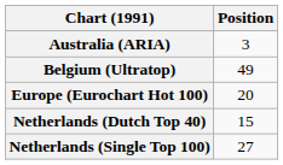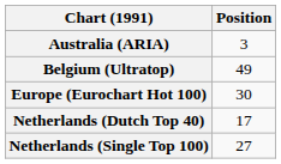 <table class="wikitable sortable plainrowheaders" style="text-align:center">
 <tr>
 <th>Chart (1991)</th>
 <th>Position</th>
 </tr>
 <tr>
 <th scope="row">Australia (ARIA)</th>
 <td>3</td>
 </tr>
 <tr>
 <th scope="row">Belgium (Ultratop)</th>
 <td>49</td>
 </tr>
 <tr>
 <th scope="row">Europe (Eurochart Hot 100)</th>
-<td>20</td>
+<td>30</td>
 </tr>
 <tr>
 <th scope="row">Netherlands (Dutch Top 40)</th>
-<td>15</td>
+<td>17</td>
 </tr>
 <tr>
 <th scope="row">Netherlands (Single Top 100)</th>
 <td>27</td>
 </tr>
 </table>
